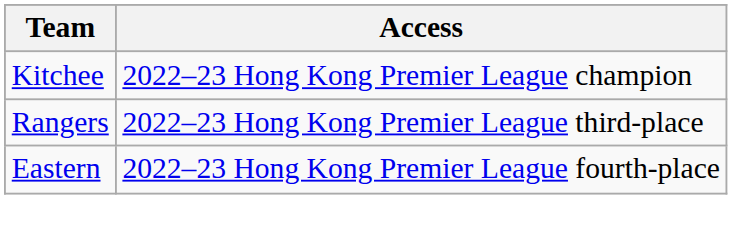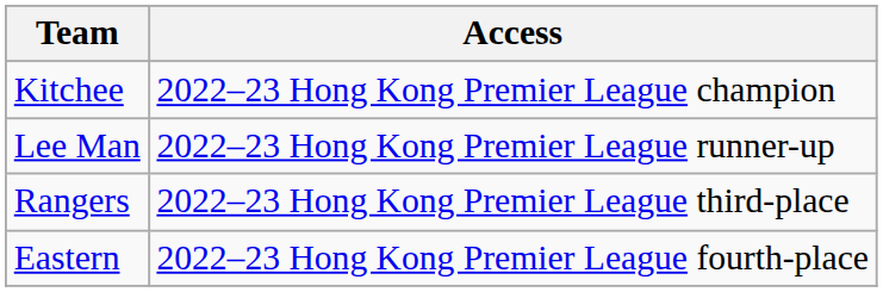 <table class="wikitable">
 <tr>
 <th>Team</th>
 <th>Access</th>
 </tr>
 <tr>
 <td><a href='#'>Kitchee</a></td>
 <td><a href='#'>2022–23 Hong Kong Premier League</a> champion</td>
 </tr>
 <tr>
+<td><a href='#'>Lee Man</a></td>
+<td><a href='#'>2022–23 Hong Kong Premier League</a> runner-up</td>
+</tr>
+<tr>
 <td><a href='#'>Rangers</a></td>
 <td><a href='#'>2022–23 Hong Kong Premier League</a> third-place</td>
 </tr>
 <tr>
 <td><a href='#'>Eastern</a></td>
 <td><a href='#'>2022–23 Hong Kong Premier League</a> fourth-place</td>
 </tr>
 </table>
